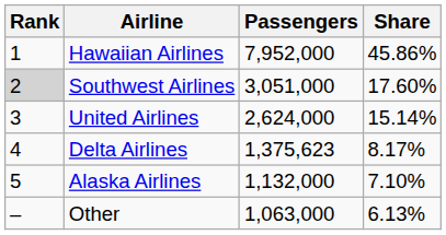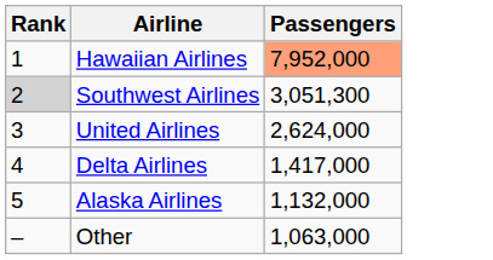 <table class="wikitable sortable" style="font-size: 95%">
 <tr>
 <th>Rank</th>
 <th>Airline</th>
 <th>Passengers</th>
-<th>Share</th>
 </tr>
 <tr>
 <td>1</td>
 <td><a href='#'>Hawaiian Airlines</a></td>
-<td>7,952,000</td>
-<td>45.86%</td>
+<td style="background: lightsalmon;">7,952,000</td>
 </tr>
 <tr>
 <td style="background: lightgrey;">2</td>
 <td><a href='#'>Southwest Airlines</a></td>
-<td>3,051,000</td>
-<td>17.60%</td>
+<td>3,051,300</td>
 </tr>
 <tr>
 <td>3</td>
 <td><a href='#'>United Airlines</a></td>
 <td>2,624,000</td>
-<td>15.14%</td>
 </tr>
 <tr>
 <td>4</td>
 <td><a href='#'>Delta Airlines</a></td>
-<td>1,375,623</td>
-<td>8.17%</td>
+<td>1,417,000</td>
 </tr>
 <tr>
 <td>5</td>
 <td><a href='#'>Alaska Airlines</a></td>
 <td>1,132,000</td>
-<td>7.10%</td>
 </tr>
 <tr>
 <td>–</td>
 <td>Other</td>
 <td>1,063,000</td>
-<td>6.13%</td>
 </tr>
 </table>
